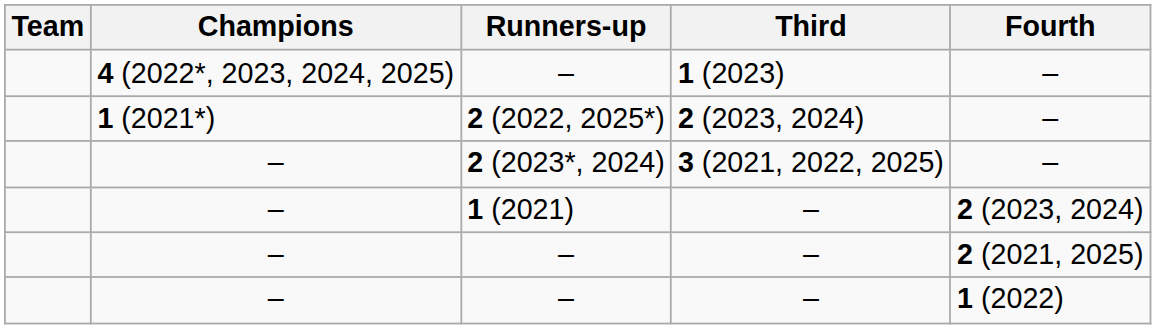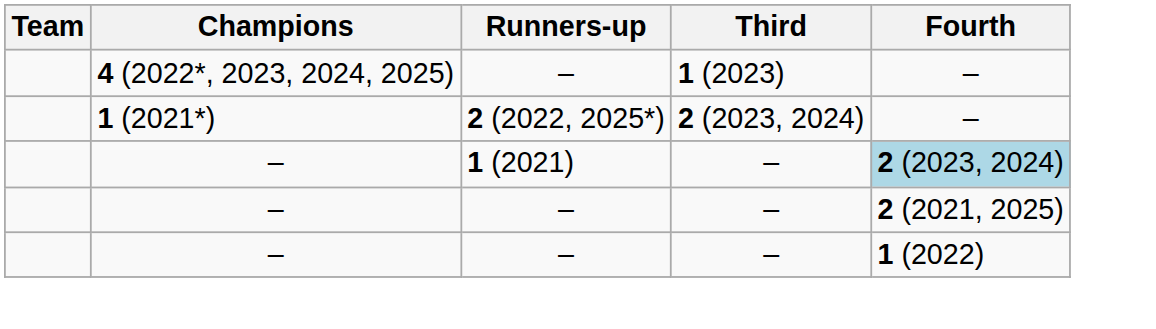 <table class="wikitable sortable">
 <tr>
 <th>Team</th>
 <th>Champions</th>
 <th>Runners-up</th>
 <th>Third</th>
 <th>Fourth</th>
 </tr>
 <tr>
 <td><strong></strong></td>
 <td><strong>4</strong> (2022*, 2023, 2024, 2025)</td>
 <td align=center>–</td>
 <td><strong>1</strong> (2023)</td>
 <td align=center>–</td>
 </tr>
 <tr>
 <td><strong></strong></td>
 <td><strong>1</strong> (2021*)</td>
 <td><strong>2</strong> (2022, 2025*)</td>
 <td><strong>2</strong> (2023, 2024)</td>
 <td align=center>–</td>
 </tr>
 <tr>
 <td></td>
 <td align=center>–</td>
-<td><strong>2</strong> (2023*, 2024)</td>
-<td><strong>3</strong> (2021, 2022, 2025)</td>
-<td align=center>–</td>
-</tr>
-<tr>
-<td></td>
-<td align=center>–</td>
 <td><strong>1</strong> (2021)</td>
 <td align=center>–</td>
-<td><strong>2</strong> (2023, 2024)</td>
+<td style="background: lightblue;"><strong>2</strong> (2023, 2024)</td>
 </tr>
 <tr>
 <td></td>
 <td align=center>–</td>
 <td align=center>–</td>
 <td align=center>–</td>
 <td><strong>2</strong> (2021, 2025)</td>
 </tr>
 <tr>
 <td></td>
 <td align=center>–</td>
 <td align=center>–</td>
 <td align=center>–</td>
 <td><strong>1</strong> (2022)</td>
 </tr>
 </table>
